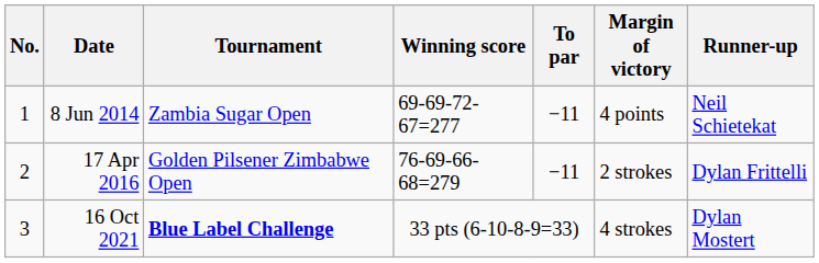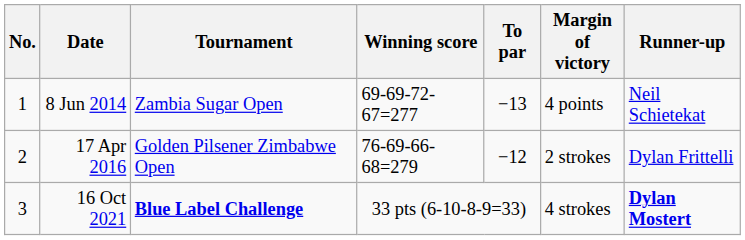 <table class="wikitable" style="font-size:95%;">
 <tr>
 <th>No.</th>
 <th>Date</th>
 <th>Tournament</th>
 <th>Winning score</th>
 <th>To par</th>
 <th>Margin of<br>victory</th>
 <th>Runner-up</th>
 </tr>
 <tr>
 <td align=center>1</td>
 <td align=right>8 Jun <a href='#'>2014</a></td>
 <td><a href='#'>Zambia Sugar Open</a></td>
 <td>69-69-72-67=277</td>
-<td align=center>−11</td>
+<td align=center>−13</td>
 <td>4 points</td>
 <td> <a href='#'>Neil Schietekat</a></td>
 </tr>
 <tr>
 <td align=center>2</td>
 <td align=right>17 Apr <a href='#'>2016</a></td>
 <td><a href='#'>Golden Pilsener Zimbabwe Open</a></td>
 <td>76-69-66-68=279</td>
-<td align=center>−11</td>
+<td align=center>−12</td>
 <td>2 strokes</td>
 <td> <a href='#'>Dylan Frittelli</a></td>
 </tr>
 <tr>
 <td align=center>3</td>
 <td align=right>16 Oct <a href='#'>2021</a></td>
 <td><strong><a href='#'>Blue Label Challenge</a></strong></td>
 <td colspan=2 align=center>33 pts (6-10-8-9=33)</td>
 <td>4 strokes</td>
-<td> <a href='#'>Dylan Mostert</a></td>
+<td><strong> <a href='#'>Dylan Mostert</a></strong></td>
 </tr>
 </table>
